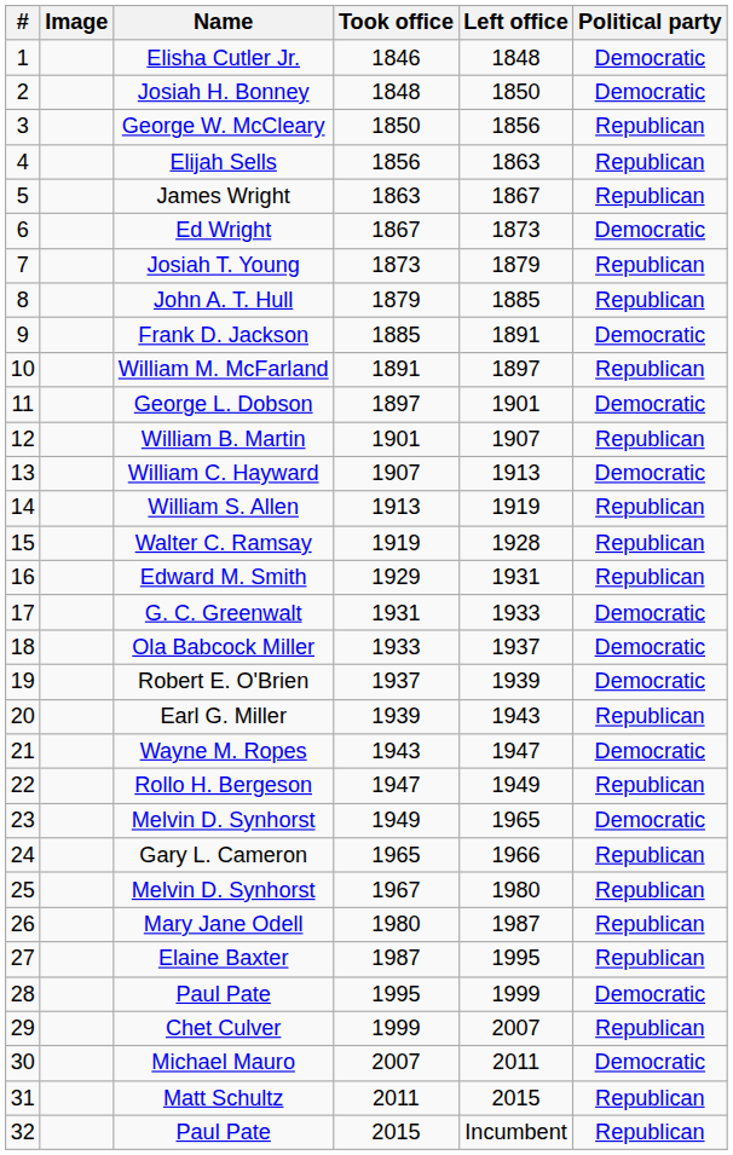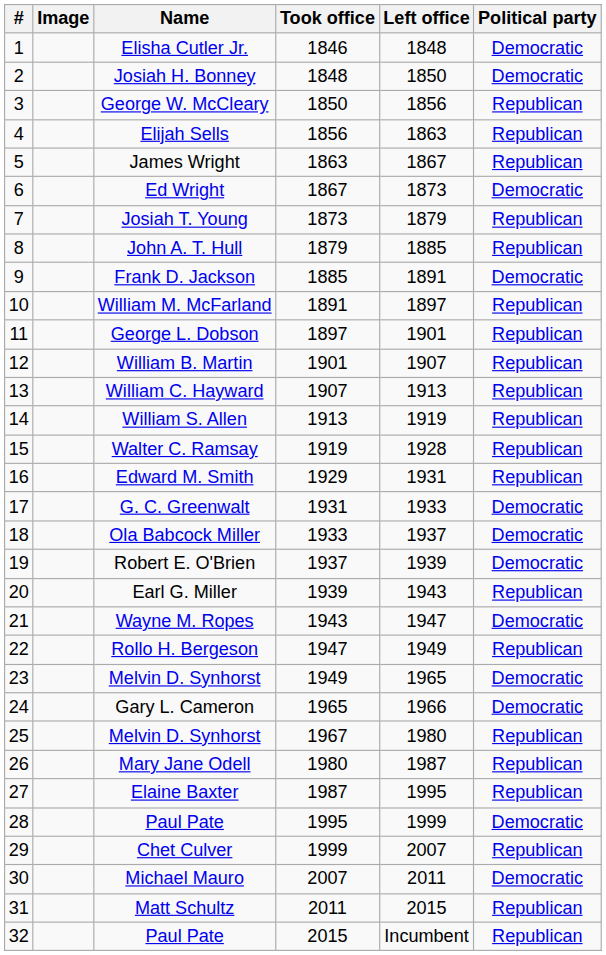 <table class=wikitable style="text-align:center">
 <tr>
 <th>#</th>
 <th>Image</th>
 <th>Name</th>
 <th>Took office</th>
 <th>Left office</th>
 <th>Political party</th>
 </tr>
 <tr>
 <td>1</td>
 <td></td>
 <td><a href='#'>Elisha Cutler Jr.</a></td>
 <td>1846</td>
 <td>1848</td>
 <td><a href='#'>Democratic</a></td>
 </tr>
 <tr>
 <td>2</td>
 <td></td>
 <td><a href='#'>Josiah H. Bonney</a></td>
 <td>1848</td>
 <td>1850</td>
 <td><a href='#'>Democratic</a></td>
 </tr>
 <tr>
 <td>3</td>
 <td></td>
 <td><a href='#'>George W. McCleary</a></td>
 <td>1850</td>
 <td>1856</td>
 <td><a href='#'>Republican</a></td>
 </tr>
 <tr>
 <td>4</td>
 <td></td>
 <td><a href='#'>Elijah Sells</a></td>
 <td>1856</td>
 <td>1863</td>
 <td><a href='#'>Republican</a></td>
 </tr>
 <tr>
 <td>5</td>
 <td></td>
 <td>James Wright</td>
 <td>1863</td>
 <td>1867</td>
 <td><a href='#'>Republican</a></td>
 </tr>
 <tr>
 <td>6</td>
 <td></td>
 <td><a href='#'>Ed Wright</a></td>
 <td>1867</td>
 <td>1873</td>
 <td><a href='#'>Democratic</a></td>
 </tr>
 <tr>
 <td>7</td>
 <td></td>
 <td><a href='#'>Josiah T. Young</a></td>
 <td>1873</td>
 <td>1879</td>
 <td><a href='#'>Republican</a></td>
 </tr>
 <tr>
 <td>8</td>
 <td></td>
 <td><a href='#'>John A. T. Hull</a></td>
 <td>1879</td>
 <td>1885</td>
 <td><a href='#'>Republican</a></td>
 </tr>
 <tr>
 <td>9</td>
 <td></td>
 <td><a href='#'>Frank D. Jackson</a></td>
 <td>1885</td>
 <td>1891</td>
 <td><a href='#'>Democratic</a></td>
 </tr>
 <tr>
 <td>10</td>
 <td></td>
 <td><a href='#'>William M. McFarland</a></td>
 <td>1891</td>
 <td>1897</td>
 <td><a href='#'>Republican</a></td>
 </tr>
 <tr>
 <td>11</td>
 <td></td>
 <td><a href='#'>George L. Dobson</a></td>
 <td>1897</td>
 <td>1901</td>
-<td><a href='#'>Democratic</a></td>
+<td><a href='#'>Republican</a></td>
 </tr>
 <tr>
 <td>12</td>
 <td></td>
 <td><a href='#'>William B. Martin</a></td>
 <td>1901</td>
 <td>1907</td>
 <td><a href='#'>Republican</a></td>
 </tr>
 <tr>
 <td>13</td>
 <td></td>
 <td><a href='#'>William C. Hayward</a></td>
 <td>1907</td>
 <td>1913</td>
-<td><a href='#'>Democratic</a></td>
+<td><a href='#'>Republican</a></td>
 </tr>
 <tr>
 <td>14</td>
 <td></td>
 <td><a href='#'>William S. Allen</a></td>
 <td>1913</td>
 <td>1919</td>
 <td><a href='#'>Republican</a></td>
 </tr>
 <tr>
 <td>15</td>
 <td></td>
 <td><a href='#'>Walter C. Ramsay</a></td>
 <td>1919</td>
 <td>1928</td>
 <td><a href='#'>Republican</a></td>
 </tr>
 <tr>
 <td>16</td>
 <td></td>
 <td><a href='#'>Edward M. Smith</a></td>
 <td>1929</td>
 <td>1931</td>
 <td><a href='#'>Republican</a></td>
 </tr>
 <tr>
 <td>17</td>
 <td></td>
 <td><a href='#'>G. C. Greenwalt</a></td>
 <td>1931</td>
 <td>1933</td>
 <td><a href='#'>Democratic</a></td>
 </tr>
 <tr>
 <td>18</td>
 <td></td>
 <td><a href='#'>Ola Babcock Miller</a></td>
 <td>1933</td>
 <td>1937</td>
 <td><a href='#'>Democratic</a></td>
 </tr>
 <tr>
 <td>19</td>
 <td></td>
 <td>Robert E. O'Brien</td>
 <td>1937</td>
 <td>1939</td>
 <td><a href='#'>Democratic</a></td>
 </tr>
 <tr>
 <td>20</td>
 <td></td>
 <td>Earl G. Miller</td>
 <td>1939</td>
 <td>1943</td>
 <td><a href='#'>Republican</a></td>
 </tr>
 <tr>
 <td>21</td>
 <td></td>
 <td><a href='#'>Wayne M. Ropes</a></td>
 <td>1943</td>
 <td>1947</td>
 <td><a href='#'>Democratic</a></td>
 </tr>
 <tr>
 <td>22</td>
 <td></td>
 <td><a href='#'>Rollo H. Bergeson</a></td>
 <td>1947</td>
 <td>1949</td>
 <td><a href='#'>Republican</a></td>
 </tr>
 <tr>
 <td>23</td>
 <td></td>
 <td><a href='#'>Melvin D. Synhorst</a></td>
 <td>1949</td>
 <td>1965</td>
 <td><a href='#'>Democratic</a></td>
 </tr>
 <tr>
 <td>24</td>
 <td></td>
 <td>Gary L. Cameron</td>
 <td>1965</td>
 <td>1966</td>
-<td><a href='#'>Republican</a></td>
+<td><a href='#'>Democratic</a></td>
 </tr>
 <tr>
 <td>25</td>
 <td></td>
 <td><a href='#'>Melvin D. Synhorst</a></td>
 <td>1967</td>
 <td>1980</td>
 <td><a href='#'>Republican</a></td>
 </tr>
 <tr>
 <td>26</td>
 <td></td>
 <td><a href='#'>Mary Jane Odell</a></td>
 <td>1980</td>
 <td>1987</td>
 <td><a href='#'>Republican</a></td>
 </tr>
 <tr>
 <td>27</td>
 <td></td>
 <td><a href='#'>Elaine Baxter</a></td>
 <td>1987</td>
 <td>1995</td>
 <td><a href='#'>Republican</a></td>
 </tr>
 <tr>
 <td>28</td>
 <td></td>
 <td><a href='#'>Paul Pate</a></td>
 <td>1995</td>
 <td>1999</td>
 <td><a href='#'>Democratic</a></td>
 </tr>
 <tr>
 <td>29</td>
 <td></td>
 <td><a href='#'>Chet Culver</a></td>
 <td>1999</td>
 <td>2007</td>
 <td><a href='#'>Republican</a></td>
 </tr>
 <tr>
 <td>30</td>
 <td></td>
 <td><a href='#'>Michael Mauro</a></td>
 <td>2007</td>
 <td>2011</td>
 <td><a href='#'>Democratic</a></td>
 </tr>
 <tr>
 <td>31</td>
 <td></td>
 <td><a href='#'>Matt Schultz</a></td>
 <td>2011</td>
 <td>2015</td>
 <td><a href='#'>Republican</a></td>
 </tr>
 <tr>
 <td>32</td>
 <td></td>
 <td><a href='#'>Paul Pate</a></td>
 <td>2015</td>
 <td>Incumbent</td>
 <td><a href='#'>Republican</a></td>
 </tr>
 </table>
